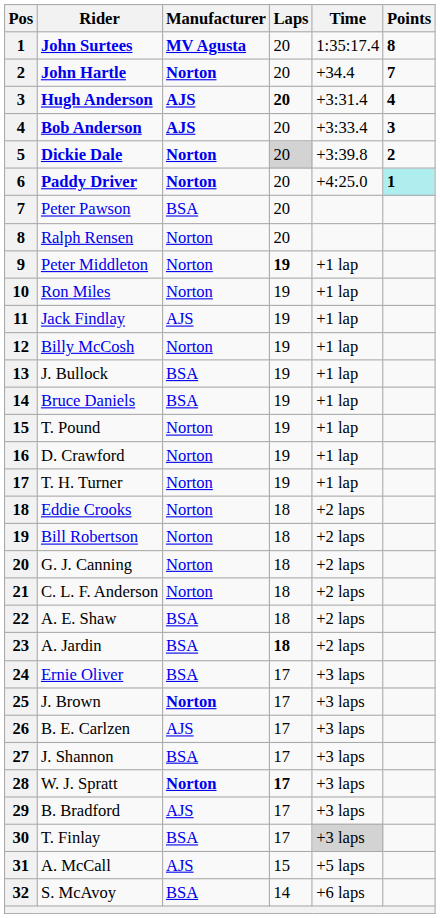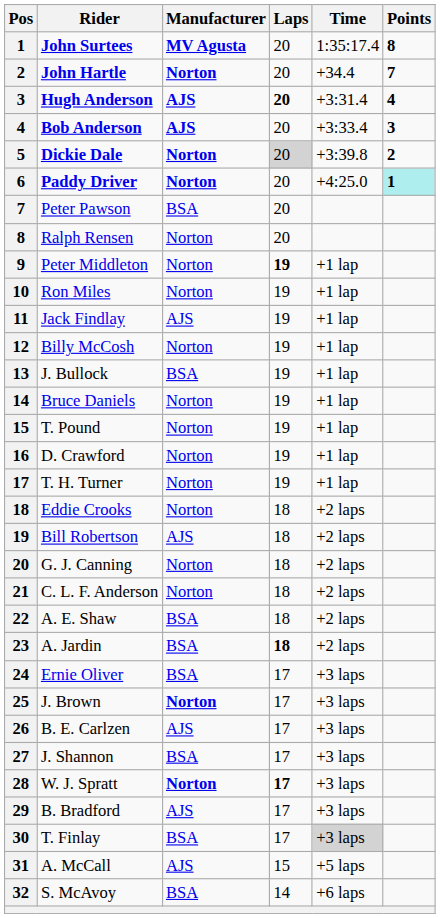 <table class="wikitable" style="font-size: 95%;">
 <tr>
 <th>Pos</th>
 <th>Rider</th>
 <th>Manufacturer</th>
 <th>Laps</th>
 <th>Time</th>
 <th>Points</th>
 </tr>
 <tr>
 <th>1</th>
 <td> <strong><a href='#'>John Surtees</a></strong></td>
 <td><strong><a href='#'>MV Agusta</a></strong></td>
 <td>20</td>
 <td>1:35:17.4</td>
 <td><strong>8</strong></td>
 </tr>
 <tr>
 <th>2</th>
 <td> <strong><a href='#'>John Hartle</a></strong></td>
 <td><strong><a href='#'>Norton</a></strong></td>
 <td>20</td>
 <td>+34.4</td>
 <td><strong>7</strong></td>
 </tr>
 <tr>
 <th>3</th>
 <td> <strong><a href='#'>Hugh Anderson</a></strong></td>
 <td><strong><a href='#'>AJS</a></strong></td>
 <td><strong>20</strong></td>
 <td>+3:31.4</td>
 <td><strong>4</strong></td>
 </tr>
 <tr>
 <th>4</th>
 <td> <strong><a href='#'>Bob Anderson</a></strong></td>
 <td><strong><a href='#'>AJS</a></strong></td>
 <td>20</td>
 <td>+3:33.4</td>
 <td><strong>3</strong></td>
 </tr>
 <tr>
 <th>5</th>
 <td> <strong><a href='#'>Dickie Dale</a></strong></td>
 <td><strong><a href='#'>Norton</a></strong></td>
 <td style="background: lightgrey;">20</td>
 <td>+3:39.8</td>
 <td><strong>2</strong></td>
 </tr>
 <tr>
 <th>6</th>
 <td> <strong><a href='#'>Paddy Driver</a></strong></td>
 <td><strong><a href='#'>Norton</a></strong></td>
 <td>20</td>
 <td>+4:25.0</td>
 <td style="background: paleturquoise;"><strong>1</strong></td>
 </tr>
 <tr>
 <th>7</th>
 <td> <a href='#'>Peter Pawson</a></td>
 <td><a href='#'>BSA</a></td>
 <td>20</td>
 <td></td>
 <td></td>
 </tr>
 <tr>
 <th>8</th>
 <td> <a href='#'>Ralph Rensen</a></td>
 <td><a href='#'>Norton</a></td>
 <td>20</td>
 <td></td>
 <td></td>
 </tr>
 <tr>
 <th>9</th>
 <td> <a href='#'>Peter Middleton</a></td>
 <td><a href='#'>Norton</a></td>
 <td><strong>19</strong></td>
 <td>+1 lap</td>
 <td></td>
 </tr>
 <tr>
 <th>10</th>
 <td> <a href='#'>Ron Miles</a></td>
 <td><a href='#'>Norton</a></td>
 <td>19</td>
 <td>+1 lap</td>
 <td></td>
 </tr>
 <tr>
 <th>11</th>
 <td> <a href='#'>Jack Findlay</a></td>
 <td><a href='#'>AJS</a></td>
 <td>19</td>
 <td>+1 lap</td>
 <td></td>
 </tr>
 <tr>
 <th>12</th>
 <td> <a href='#'>Billy McCosh</a></td>
 <td><a href='#'>Norton</a></td>
 <td>19</td>
 <td>+1 lap</td>
 <td></td>
 </tr>
 <tr>
 <th>13</th>
 <td>J. Bullock</td>
 <td><a href='#'>BSA</a></td>
 <td>19</td>
 <td>+1 lap</td>
 <td></td>
 </tr>
 <tr>
 <th>14</th>
 <td> <a href='#'>Bruce Daniels</a></td>
-<td><a href='#'>BSA</a></td>
+<td><a href='#'>Norton</a></td>
 <td>19</td>
 <td>+1 lap</td>
 <td></td>
 </tr>
 <tr>
 <th>15</th>
 <td>T. Pound</td>
 <td><a href='#'>Norton</a></td>
 <td>19</td>
 <td>+1 lap</td>
 <td></td>
 </tr>
 <tr>
 <th>16</th>
 <td>D. Crawford</td>
 <td><a href='#'>Norton</a></td>
 <td>19</td>
 <td>+1 lap</td>
 <td></td>
 </tr>
 <tr>
 <th>17</th>
 <td>T. H. Turner</td>
 <td><a href='#'>Norton</a></td>
 <td>19</td>
 <td>+1 lap</td>
 <td></td>
 </tr>
 <tr>
 <th>18</th>
 <td> <a href='#'>Eddie Crooks</a></td>
 <td><a href='#'>Norton</a></td>
 <td>18</td>
 <td>+2 laps</td>
 <td></td>
 </tr>
 <tr>
 <th>19</th>
 <td> <a href='#'>Bill Robertson</a></td>
-<td><a href='#'>Norton</a></td>
+<td><a href='#'>AJS</a></td>
 <td>18</td>
 <td>+2 laps</td>
 <td></td>
 </tr>
 <tr>
 <th>20</th>
 <td>G. J. Canning</td>
 <td><a href='#'>Norton</a></td>
 <td>18</td>
 <td>+2 laps</td>
 <td></td>
 </tr>
 <tr>
 <th>21</th>
 <td>C. L. F. Anderson</td>
 <td><a href='#'>Norton</a></td>
 <td>18</td>
 <td>+2 laps</td>
 <td></td>
 </tr>
 <tr>
 <th>22</th>
 <td>A. E. Shaw</td>
 <td><a href='#'>BSA</a></td>
 <td>18</td>
 <td>+2 laps</td>
 <td></td>
 </tr>
 <tr>
 <th>23</th>
 <td>A. Jardin</td>
 <td><a href='#'>BSA</a></td>
 <td><strong>18</strong></td>
 <td>+2 laps</td>
 <td></td>
 </tr>
 <tr>
 <th>24</th>
 <td> <a href='#'>Ernie Oliver</a></td>
 <td><a href='#'>BSA</a></td>
 <td>17</td>
 <td>+3 laps</td>
 <td></td>
 </tr>
 <tr>
 <th>25</th>
 <td>J. Brown</td>
 <td><strong><a href='#'>Norton</a></strong></td>
 <td>17</td>
 <td>+3 laps</td>
 <td></td>
 </tr>
 <tr>
 <th>26</th>
 <td>B. E. Carlzen</td>
 <td><a href='#'>AJS</a></td>
 <td>17</td>
 <td>+3 laps</td>
 <td></td>
 </tr>
 <tr>
 <th>27</th>
 <td>J. Shannon</td>
 <td><a href='#'>BSA</a></td>
 <td>17</td>
 <td>+3 laps</td>
 <td></td>
 </tr>
 <tr>
 <th>28</th>
 <td>W. J. Spratt</td>
 <td><strong><a href='#'>Norton</a></strong></td>
 <td><strong>17</strong></td>
 <td>+3 laps</td>
 <td></td>
 </tr>
 <tr>
 <th>29</th>
 <td>B. Bradford</td>
 <td><a href='#'>AJS</a></td>
 <td>17</td>
 <td>+3 laps</td>
 <td></td>
 </tr>
 <tr>
 <th>30</th>
 <td>T. Finlay</td>
 <td><a href='#'>BSA</a></td>
 <td>17</td>
 <td style="background: lightgrey;">+3 laps</td>
 <td></td>
 </tr>
 <tr>
 <th>31</th>
 <td>A. McCall</td>
 <td><a href='#'>AJS</a></td>
 <td>15</td>
 <td>+5 laps</td>
 <td></td>
 </tr>
 <tr>
 <th>32</th>
 <td>S. McAvoy</td>
 <td><a href='#'>BSA</a></td>
 <td>14</td>
 <td>+6 laps</td>
 <td></td>
 </tr>
 <tr>
 <th colspan=6></th>
 </tr>
 </table>
